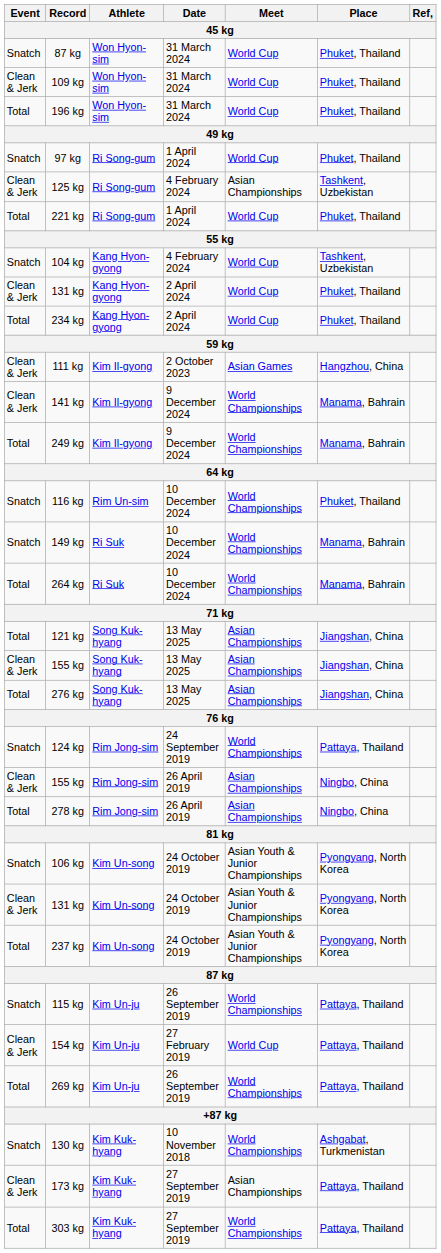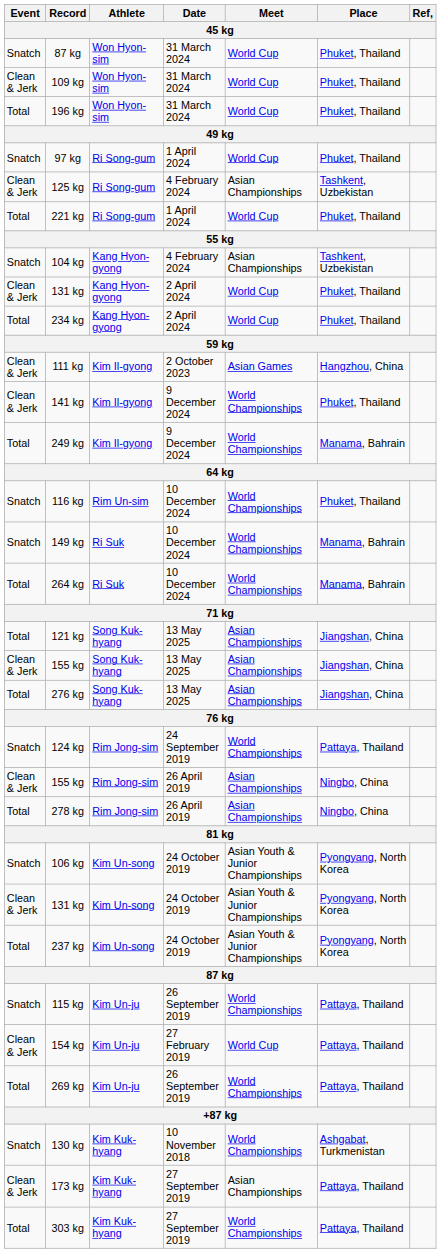 <table class="wikitable" style="font-size:95%;">
 <tr>
 <th width=9%>Event</th>
 <th width=6%>Record</th>
 <th width=16%>Athlete</th>
 <th width=13%>Date</th>
 <th width=20%>Meet</th>
 <th width=20%>Place</th>
 <th width=3%>Ref,</th>
 </tr>
 <tr bgcolor="#DDDDDD">
 <th colspan="7">45 kg</th>
 </tr>
 <tr>
 <td>Snatch</td>
 <td align=center>87 kg</td>
 <td><a href='#'>Won Hyon-sim</a></td>
 <td>31 March 2024</td>
 <td><a href='#'>World Cup</a></td>
 <td><a href='#'>Phuket</a>, Thailand</td>
 <td></td>
 </tr>
 <tr>
 <td>Clean & Jerk</td>
 <td align=center>109 kg</td>
 <td><a href='#'>Won Hyon-sim</a></td>
 <td>31 March 2024</td>
 <td><a href='#'>World Cup</a></td>
 <td><a href='#'>Phuket</a>, Thailand</td>
 <td></td>
 </tr>
 <tr>
 <td>Total</td>
 <td align=center>196 kg</td>
 <td><a href='#'>Won Hyon-sim</a></td>
 <td>31 March 2024</td>
 <td><a href='#'>World Cup</a></td>
 <td><a href='#'>Phuket</a>, Thailand</td>
 <td></td>
 </tr>
 <tr bgcolor="#DDDDDD">
 <th colspan="7">49 kg</th>
 </tr>
 <tr>
 <td>Snatch</td>
 <td align=center>97 kg</td>
 <td><a href='#'>Ri Song-gum</a></td>
 <td>1 April 2024</td>
 <td><a href='#'>World Cup</a></td>
 <td><a href='#'>Phuket</a>, Thailand</td>
 <td></td>
 </tr>
 <tr>
 <td>Clean & Jerk</td>
 <td align=center>125 kg</td>
 <td><a href='#'>Ri Song-gum</a></td>
 <td>4 February 2024</td>
 <td>Asian Championships</td>
 <td><a href='#'>Tashkent</a>, Uzbekistan</td>
 <td></td>
 </tr>
 <tr>
 <td>Total</td>
 <td align=center>221 kg</td>
 <td><a href='#'>Ri Song-gum</a></td>
 <td>1 April 2024</td>
 <td><a href='#'>World Cup</a></td>
 <td><a href='#'>Phuket</a>, Thailand</td>
 <td></td>
 </tr>
 <tr bgcolor="#DDDDDD">
 <th colspan="7">55 kg</th>
 </tr>
 <tr>
 <td>Snatch</td>
 <td align=center>104 kg</td>
 <td><a href='#'>Kang Hyon-gyong</a></td>
 <td>4 February 2024</td>
-<td><a href='#'>World Cup</a></td>
+<td>Asian Championships</td>
 <td><a href='#'>Tashkent</a>, Uzbekistan</td>
 <td></td>
 </tr>
 <tr>
 <td>Clean & Jerk</td>
 <td align="center">131 kg</td>
 <td><a href='#'>Kang Hyon-gyong</a></td>
 <td>2 April 2024</td>
 <td><a href='#'>World Cup</a></td>
 <td><a href='#'>Phuket</a>, Thailand</td>
 <td></td>
 </tr>
 <tr>
 <td>Total</td>
 <td align="center">234 kg</td>
 <td><a href='#'>Kang Hyon-gyong</a></td>
 <td>2 April 2024</td>
 <td><a href='#'>World Cup</a></td>
 <td><a href='#'>Phuket</a>, Thailand</td>
 <td></td>
 </tr>
 <tr bgcolor="#DDDDDD">
 <th colspan="7">59 kg</th>
 </tr>
 <tr>
 <td>Clean & Jerk</td>
 <td align="center">111 kg</td>
 <td><a href='#'>Kim Il-gyong</a></td>
 <td>2 October 2023</td>
 <td><a href='#'>Asian Games</a></td>
 <td><a href='#'>Hangzhou</a>, China</td>
 <td></td>
 </tr>
 <tr>
 <td>Clean & Jerk</td>
 <td align="center">141 kg</td>
 <td><a href='#'>Kim Il-gyong</a></td>
 <td>9 December 2024</td>
 <td><a href='#'>World Championships</a></td>
-<td><a href='#'>Manama</a>, Bahrain</td>
+<td><a href='#'>Phuket</a>, Thailand</td>
 <td></td>
 </tr>
 <tr>
 <td>Total</td>
 <td align="center">249 kg</td>
 <td><a href='#'>Kim Il-gyong</a></td>
 <td>9 December 2024</td>
 <td><a href='#'>World Championships</a></td>
 <td><a href='#'>Manama</a>, Bahrain</td>
 <td></td>
 </tr>
 <tr bgcolor="#DDDDDD">
 <th colspan="7">64 kg</th>
 </tr>
 <tr>
 <td>Snatch</td>
 <td align="center">116 kg</td>
 <td><a href='#'>Rim Un-sim</a></td>
 <td>10 December 2024</td>
 <td><a href='#'>World Championships</a></td>
 <td><a href='#'>Phuket</a>, Thailand</td>
 <td></td>
 </tr>
 <tr>
 <td>Snatch</td>
 <td align="center">149 kg</td>
 <td><a href='#'>Ri Suk</a></td>
 <td>10 December 2024</td>
 <td><a href='#'>World Championships</a></td>
 <td><a href='#'>Manama</a>, Bahrain</td>
 <td></td>
 </tr>
 <tr>
 <td>Total</td>
 <td align="center">264 kg</td>
 <td><a href='#'>Ri Suk</a></td>
 <td>10 December 2024</td>
 <td><a href='#'>World Championships</a></td>
 <td><a href='#'>Manama</a>, Bahrain</td>
 <td></td>
 </tr>
 <tr bgcolor="#DDDDDD">
 <th colspan="7">71 kg</th>
 </tr>
 <tr>
 <td>Total</td>
 <td align="center">121 kg</td>
 <td><a href='#'>Song Kuk-hyang</a></td>
 <td>13 May 2025</td>
 <td><a href='#'>Asian Championships</a></td>
 <td><a href='#'>Jiangshan</a>, China</td>
 <td></td>
 </tr>
 <tr>
 <td>Clean & Jerk</td>
 <td align="center">155 kg</td>
 <td><a href='#'>Song Kuk-hyang</a></td>
 <td>13 May 2025</td>
 <td><a href='#'>Asian Championships</a></td>
 <td><a href='#'>Jiangshan</a>, China</td>
 <td></td>
 </tr>
 <tr>
 <td>Total</td>
 <td align="center">276 kg</td>
 <td><a href='#'>Song Kuk-hyang</a></td>
 <td>13 May 2025</td>
 <td><a href='#'>Asian Championships</a></td>
 <td><a href='#'>Jiangshan</a>, China</td>
 <td></td>
 </tr>
 <tr bgcolor="#DDDDDD">
 <th colspan="7">76 kg</th>
 </tr>
 <tr>
 <td>Snatch</td>
 <td align="center">124 kg</td>
 <td><a href='#'>Rim Jong-sim</a></td>
 <td>24 September 2019</td>
 <td><a href='#'>World Championships</a></td>
 <td><a href='#'>Pattaya</a>, Thailand</td>
 <td></td>
 </tr>
 <tr>
 <td>Clean & Jerk</td>
 <td align="center">155 kg</td>
 <td><a href='#'>Rim Jong-sim</a></td>
 <td>26 April 2019</td>
 <td><a href='#'>Asian Championships</a></td>
 <td><a href='#'>Ningbo</a>, China</td>
 <td></td>
 </tr>
 <tr>
 <td>Total</td>
 <td align="center">278 kg</td>
 <td><a href='#'>Rim Jong-sim</a></td>
 <td>26 April 2019</td>
 <td><a href='#'>Asian Championships</a></td>
 <td><a href='#'>Ningbo</a>, China</td>
 <td></td>
 </tr>
 <tr bgcolor="#DDDDDD">
 <th colspan="7">81 kg</th>
 </tr>
 <tr>
 <td>Snatch</td>
 <td align="center">106 kg</td>
 <td><a href='#'>Kim Un-song</a></td>
 <td>24 October 2019</td>
 <td>Asian Youth & Junior Championships</td>
 <td><a href='#'>Pyongyang</a>, North Korea</td>
 <td></td>
 </tr>
 <tr>
 <td>Clean & Jerk</td>
 <td align="center">131 kg</td>
 <td><a href='#'>Kim Un-song</a></td>
 <td>24 October 2019</td>
 <td>Asian Youth & Junior Championships</td>
 <td><a href='#'>Pyongyang</a>, North Korea</td>
 <td></td>
 </tr>
 <tr>
 <td>Total</td>
 <td align="center">237 kg</td>
 <td><a href='#'>Kim Un-song</a></td>
 <td>24 October 2019</td>
 <td>Asian Youth & Junior Championships</td>
 <td><a href='#'>Pyongyang</a>, North Korea</td>
 <td></td>
 </tr>
 <tr bgcolor="#DDDDDD">
 <th colspan="7">87 kg</th>
 </tr>
 <tr>
 <td>Snatch</td>
 <td align="center">115 kg</td>
 <td><a href='#'>Kim Un-ju</a></td>
 <td>26 September 2019</td>
 <td><a href='#'>World Championships</a></td>
 <td><a href='#'>Pattaya</a>, Thailand</td>
 <td></td>
 </tr>
 <tr>
 <td>Clean & Jerk</td>
 <td align="center">154 kg</td>
 <td><a href='#'>Kim Un-ju</a></td>
 <td>27 February 2019</td>
 <td><a href='#'>World Cup</a></td>
 <td><a href='#'>Pattaya</a>, Thailand</td>
 <td></td>
 </tr>
 <tr>
 <td>Total</td>
 <td align="center">269 kg</td>
 <td><a href='#'>Kim Un-ju</a></td>
 <td>26 September 2019</td>
 <td><a href='#'>World Championships</a></td>
 <td><a href='#'>Pattaya</a>, Thailand</td>
 <td></td>
 </tr>
 <tr bgcolor="#DDDDDD">
 <th colspan="7">+87 kg</th>
 </tr>
 <tr>
 <td>Snatch</td>
 <td align="center">130 kg</td>
 <td><a href='#'>Kim Kuk-hyang</a></td>
 <td>10 November 2018</td>
 <td><a href='#'>World Championships</a></td>
 <td><a href='#'>Ashgabat</a>, Turkmenistan</td>
 <td></td>
 </tr>
 <tr>
 <td>Clean & Jerk</td>
 <td align="center">173 kg</td>
 <td><a href='#'>Kim Kuk-hyang</a></td>
 <td>27 September 2019</td>
 <td>Asian Championships</td>
 <td><a href='#'>Pattaya</a>, Thailand</td>
 <td></td>
 </tr>
 <tr>
 <td>Total</td>
 <td align="center">303 kg</td>
 <td><a href='#'>Kim Kuk-hyang</a></td>
 <td>27 September 2019</td>
 <td><a href='#'>World Championships</a></td>
 <td><a href='#'>Pattaya</a>, Thailand</td>
 <td></td>
 </tr>
 </table>
